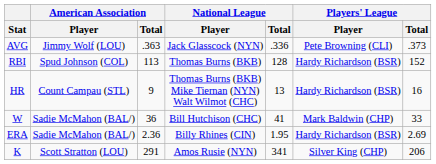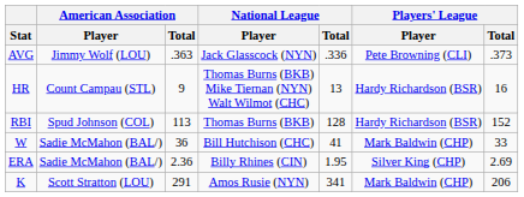 <table class="wikitable" style="text-align:center;">
 <tr>
 <th></th>
 <th colspan=2><a href='#'>American Association</a></th>
 <th colspan=2><a href='#'>National League</a></th>
 <th colspan=2><a href='#'>Players' League</a></th>
 </tr>
 <tr>
 <th>Stat</th>
 <th>Player</th>
 <th>Total</th>
 <th>Player</th>
 <th>Total</th>
 <th>Player</th>
 <th>Total</th>
 </tr>
 <tr>
 <td><a href='#'>AVG</a></td>
 <td><a href='#'>Jimmy Wolf</a> (<a href='#'>LOU</a>)</td>
 <td>.363</td>
 <td><a href='#'>Jack Glasscock</a> (<a href='#'>NYN</a>)</td>
 <td>.336</td>
 <td><a href='#'>Pete Browning</a> (<a href='#'>CLI</a>)</td>
 <td>.373</td>
 </tr>
 <tr>
+<td><a href='#'>HR</a></td>
+<td><a href='#'>Count Campau</a> (<a href='#'>STL</a>)</td>
+<td>9</td>
+<td><a href='#'>Thomas Burns</a> (<a href='#'>BKB</a>)<br><a href='#'>Mike Tiernan</a> (<a href='#'>NYN</a>)<br><a href='#'>Walt Wilmot</a> (<a href='#'>CHC</a>)</td>
+<td>13</td>
+<td><a href='#'>Hardy Richardson</a> (<a href='#'>BSR</a>)</td>
+<td>16</td>
+</tr>
+<tr>
 <td><a href='#'>RBI</a></td>
 <td><a href='#'>Spud Johnson</a> (<a href='#'>COL</a>)</td>
 <td>113</td>
 <td><a href='#'>Thomas Burns</a> (<a href='#'>BKB</a>)</td>
 <td>128</td>
 <td><a href='#'>Hardy Richardson</a> (<a href='#'>BSR</a>)</td>
 <td>152</td>
-</tr>
-<tr>
-<td><a href='#'>HR</a></td>
-<td><a href='#'>Count Campau</a> (<a href='#'>STL</a>)</td>
-<td>9</td>
-<td><a href='#'>Thomas Burns</a> (<a href='#'>BKB</a>)<br><a href='#'>Mike Tiernan</a> (<a href='#'>NYN</a>)<br><a href='#'>Walt Wilmot</a> (<a href='#'>CHC</a>)</td>
-<td>13</td>
-<td><a href='#'>Hardy Richardson</a> (<a href='#'>BSR</a>)</td>
-<td>16</td>
 </tr>
 <tr>
 <td><a href='#'>W</a></td>
 <td><a href='#'>Sadie McMahon</a> (<a href='#'>BAL</a>/)</td>
 <td>36</td>
 <td><a href='#'>Bill Hutchison</a> (<a href='#'>CHC</a>)</td>
 <td>41</td>
 <td><a href='#'>Mark Baldwin</a> (<a href='#'>CHP</a>)</td>
 <td>33</td>
 </tr>
 <tr>
 <td><a href='#'>ERA</a></td>
 <td><a href='#'>Sadie McMahon</a> (<a href='#'>BAL</a>/)</td>
 <td>2.36</td>
 <td><a href='#'>Billy Rhines</a> (<a href='#'>CIN</a>)</td>
 <td>1.95</td>
-<td><a href='#'>Hardy Richardson</a> (<a href='#'>BSR</a>)</td>
+<td><a href='#'>Silver King</a> (<a href='#'>CHP</a>)</td>
 <td>2.69</td>
 </tr>
 <tr>
 <td><a href='#'>K</a></td>
 <td><a href='#'>Scott Stratton</a> (<a href='#'>LOU</a>)</td>
 <td>291</td>
 <td><a href='#'>Amos Rusie</a> (<a href='#'>NYN</a>)</td>
 <td>341</td>
-<td><a href='#'>Silver King</a> (<a href='#'>CHP</a>)</td>
+<td><a href='#'>Mark Baldwin</a> (<a href='#'>CHP</a>)</td>
 <td>206</td>
 </tr>
 </table>
